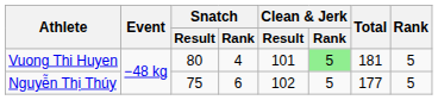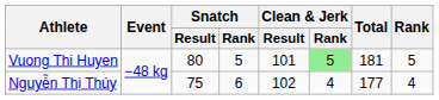 <table class="wikitable" style="font-size:90%">
 <tr>
 <th rowspan="2">Athlete</th>
 <th rowspan="2">Event</th>
 <th colspan="2">Snatch</th>
 <th colspan="2">Clean & Jerk</th>
 <th rowspan="2">Total</th>
 <th rowspan="2">Rank</th>
 </tr>
 <tr style="font-size:95%">
 <th>Result</th>
 <th>Rank</th>
 <th>Result</th>
 <th>Rank</th>
 </tr>
 <tr align=center>
 <td align=left><a href='#'>Vuong Thi Huyen</a></td>
 <td align=left rowspan="2"><a href='#'>−48 kg</a></td>
 <td>80</td>
-<td>4</td>
+<td>5</td>
 <td>101</td>
 <td style="background: lightgreen;">5</td>
 <td>181</td>
 <td>5</td>
 </tr>
 <tr align=center>
 <td align=left><a href='#'>Nguyễn Thị Thúy</a></td>
 <td>75</td>
 <td>6</td>
 <td>102</td>
-<td>5</td>
+<td>4</td>
 <td>177</td>
-<td>5</td>
+<td>4</td>
 </tr>
 </table>
